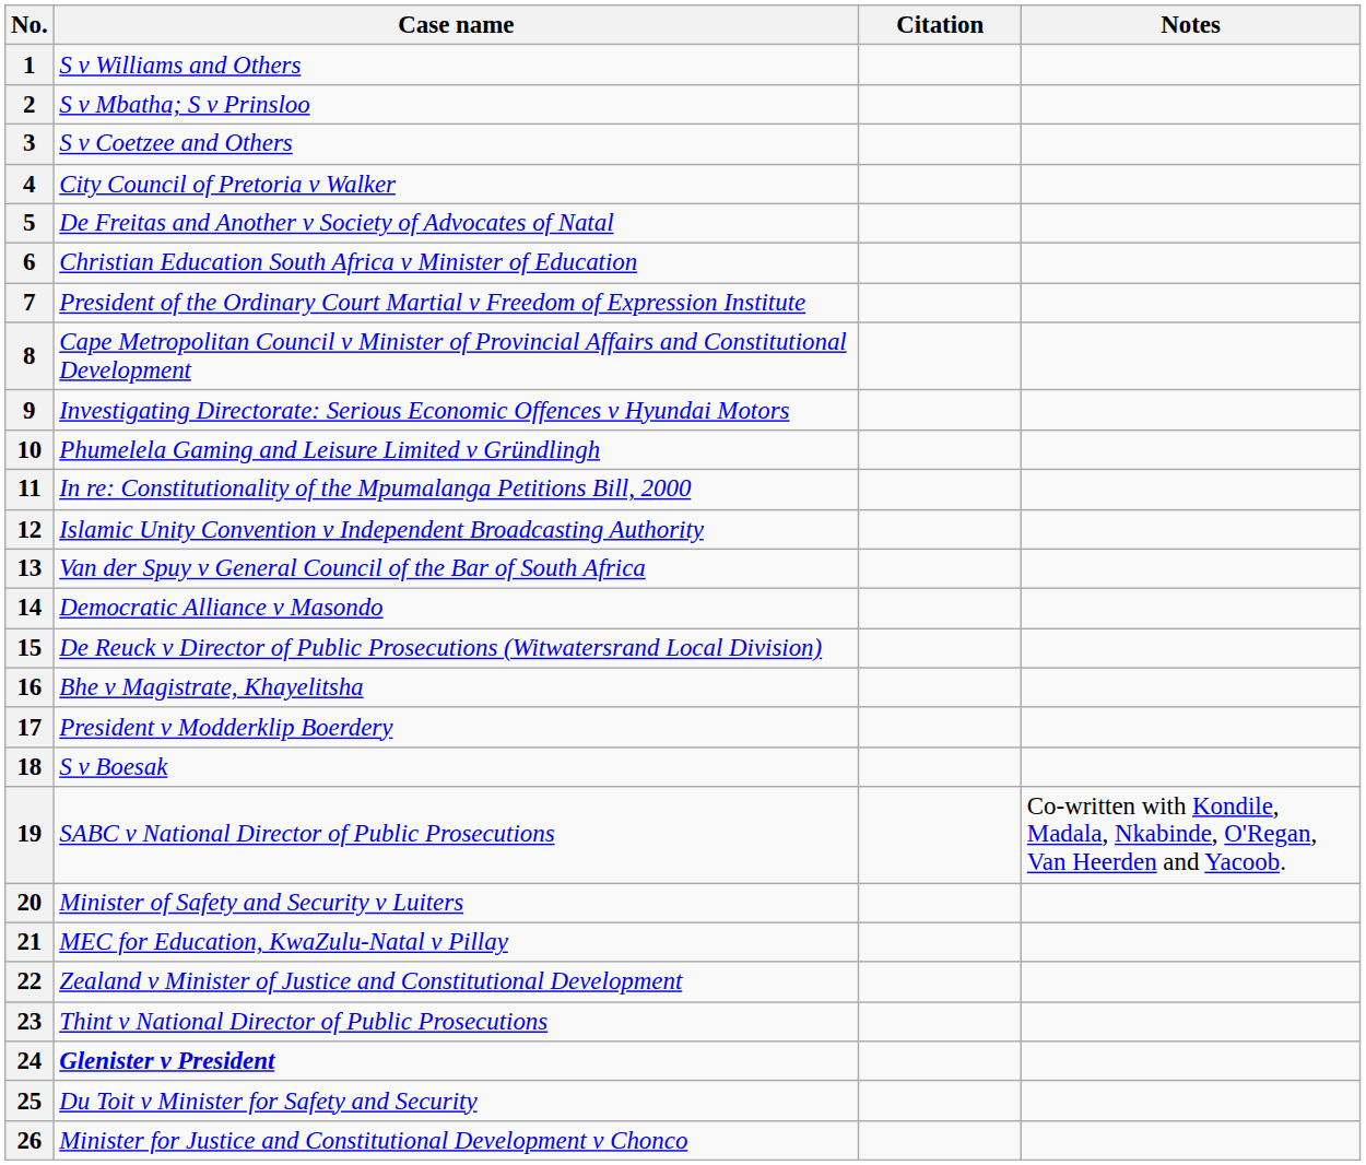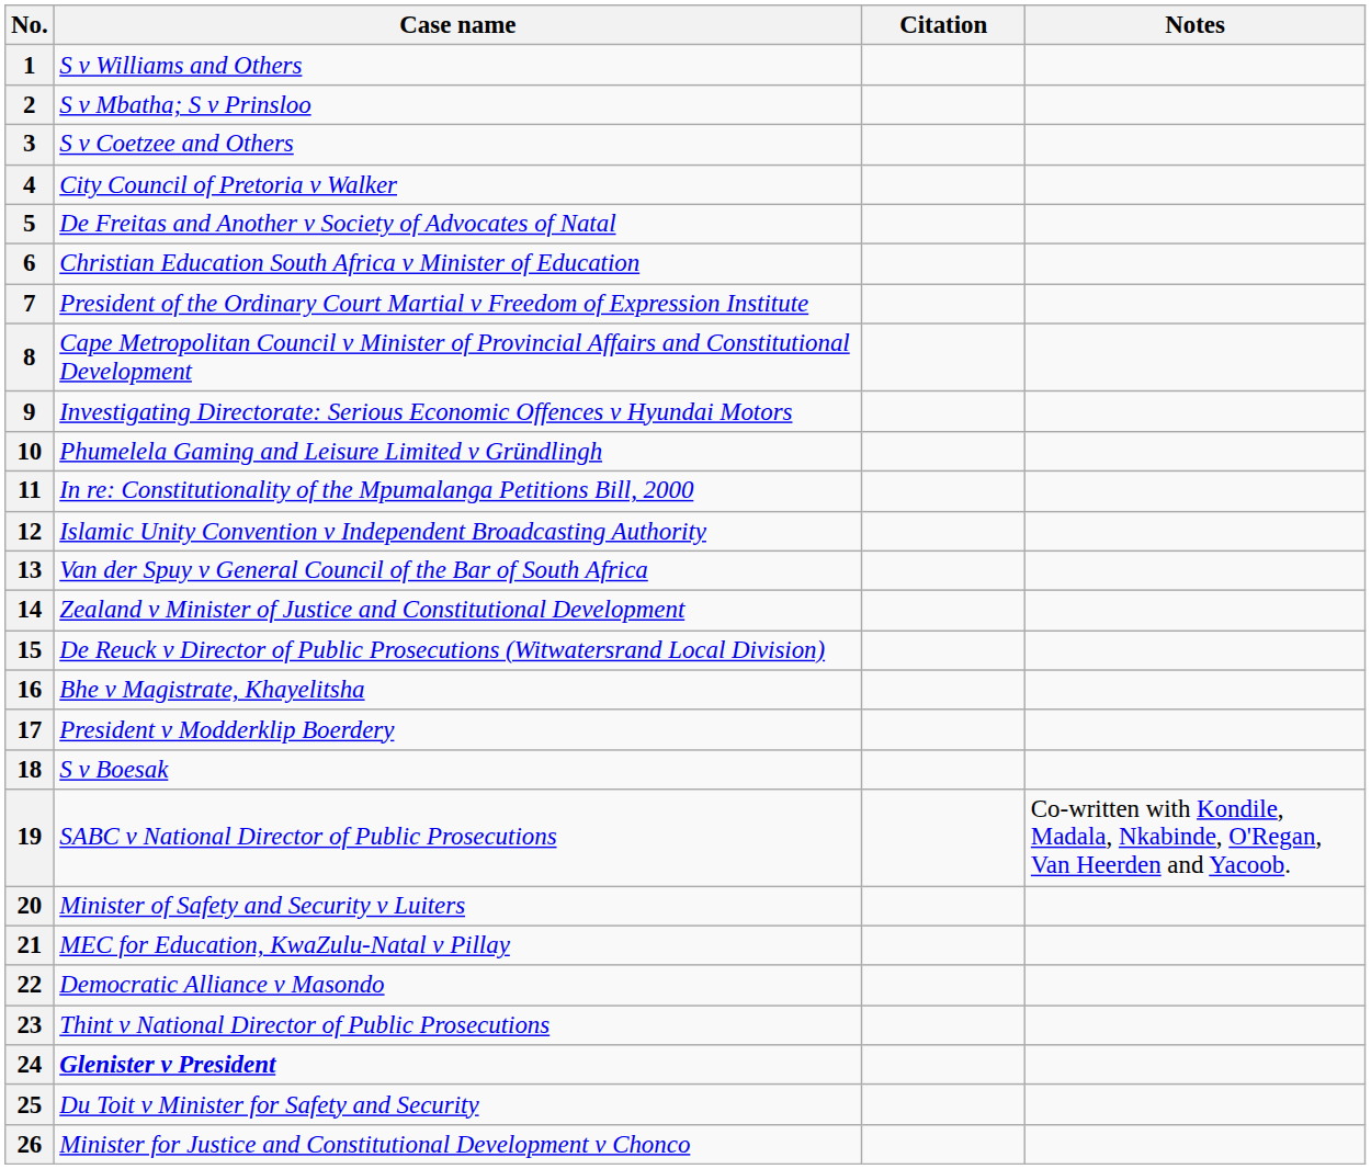 <table class="wikitable sortable">
 <tr>
 <th style="width:3%">No.</th>
 <th style="width:60">Case name</th>
 <th style="width:12%">Citation</th>
 <th style="width:25%">Notes</th>
 </tr>
 <tr>
 <th>1</th>
 <td><em><a href='#'>S v Williams and Others</a></em></td>
 <td></td>
 <td></td>
 </tr>
 <tr>
 <th>2</th>
 <td><em><a href='#'>S v Mbatha; S v Prinsloo</a></em></td>
 <td></td>
 <td></td>
 </tr>
 <tr>
 <th>3</th>
 <td><em><a href='#'>S v Coetzee and Others</a></em></td>
 <td></td>
 <td></td>
 </tr>
 <tr>
 <th>4</th>
 <td><em><a href='#'>City Council of Pretoria v Walker</a></em></td>
 <td></td>
 <td></td>
 </tr>
 <tr>
 <th>5</th>
 <td><em><a href='#'>De Freitas and Another v Society of Advocates of Natal</a></em></td>
 <td></td>
 <td></td>
 </tr>
 <tr>
 <th>6</th>
 <td><em><a href='#'>Christian Education South Africa v Minister of Education</a></em></td>
 <td></td>
 <td></td>
 </tr>
 <tr>
 <th>7</th>
 <td><em><a href='#'>President of the Ordinary Court Martial v Freedom of Expression Institute</a></em></td>
 <td></td>
 <td></td>
 </tr>
 <tr>
 <th>8</th>
 <td><em><a href='#'>Cape Metropolitan Council v Minister of Provincial Affairs and Constitutional Development</a></em></td>
 <td></td>
 <td></td>
 </tr>
 <tr>
 <th>9</th>
 <td><em><a href='#'>Investigating Directorate: Serious Economic Offences v Hyundai Motors</a></em></td>
 <td></td>
 <td></td>
 </tr>
 <tr>
 <th>10</th>
 <td><em><a href='#'>Phumelela Gaming and Leisure Limited v Gründlingh</a></em></td>
 <td></td>
 <td></td>
 </tr>
 <tr>
 <th>11</th>
 <td><em><a href='#'>In re: Constitutionality of the Mpumalanga Petitions Bill, 2000</a></em></td>
 <td></td>
 <td></td>
 </tr>
 <tr>
 <th>12</th>
 <td><em><a href='#'>Islamic Unity Convention v Independent Broadcasting Authority</a></em></td>
 <td></td>
 <td></td>
 </tr>
 <tr>
 <th>13</th>
 <td><em><a href='#'>Van der Spuy v General Council of the Bar of South Africa</a></em></td>
 <td></td>
 <td></td>
 </tr>
 <tr>
 <th>14</th>
-<td><em><a href='#'>Democratic Alliance v Masondo</a></em></td>
+<td><em><a href='#'>Zealand v Minister of Justice and Constitutional Development</a></em></td>
 <td></td>
 <td></td>
 </tr>
 <tr>
 <th>15</th>
 <td><em><a href='#'>De Reuck v Director of Public Prosecutions (Witwatersrand Local Division)</a></em></td>
 <td></td>
 <td></td>
 </tr>
 <tr>
 <th>16</th>
 <td><em><a href='#'>Bhe v Magistrate, Khayelitsha</a></em></td>
 <td></td>
 <td></td>
 </tr>
 <tr>
 <th>17</th>
 <td><em><a href='#'>President v Modderklip Boerdery</a></em></td>
 <td></td>
 <td></td>
 </tr>
 <tr>
 <th>18</th>
 <td><em><a href='#'>S v Boesak</a></em></td>
 <td></td>
 <td></td>
 </tr>
 <tr>
 <th>19</th>
 <td><em><a href='#'>SABC v National Director of Public Prosecutions</a></em></td>
 <td></td>
 <td>Co-written with <a href='#'>Kondile</a>, <a href='#'>Madala</a>, <a href='#'>Nkabinde</a>, <a href='#'>O'Regan</a>, <a href='#'>Van Heerden</a> and <a href='#'>Yacoob</a>.</td>
 </tr>
 <tr>
 <th>20</th>
 <td><em><a href='#'>Minister of Safety and Security v Luiters</a></em></td>
 <td></td>
 <td></td>
 </tr>
 <tr>
 <th>21</th>
 <td><em><a href='#'>MEC for Education, KwaZulu-Natal v Pillay</a></em></td>
 <td></td>
 <td></td>
 </tr>
 <tr>
 <th>22</th>
-<td><em><a href='#'>Zealand v Minister of Justice and Constitutional Development</a></em></td>
+<td><em><a href='#'>Democratic Alliance v Masondo</a></em></td>
 <td></td>
 <td></td>
 </tr>
 <tr>
 <th>23</th>
 <td><em><a href='#'>Thint v National Director of Public Prosecutions</a></em></td>
 <td></td>
 <td></td>
 </tr>
 <tr>
 <th>24</th>
 <td><strong><em><a href='#'>Glenister v President</a></em></strong></td>
 <td></td>
 <td></td>
 </tr>
 <tr>
 <th>25</th>
 <td><em><a href='#'>Du Toit v Minister for Safety and Security</a></em></td>
 <td></td>
 <td></td>
 </tr>
 <tr>
 <th>26</th>
 <td><em><a href='#'>Minister for Justice and Constitutional Development v Chonco</a></em></td>
 <td></td>
 <td></td>
 </tr>
 </table>
